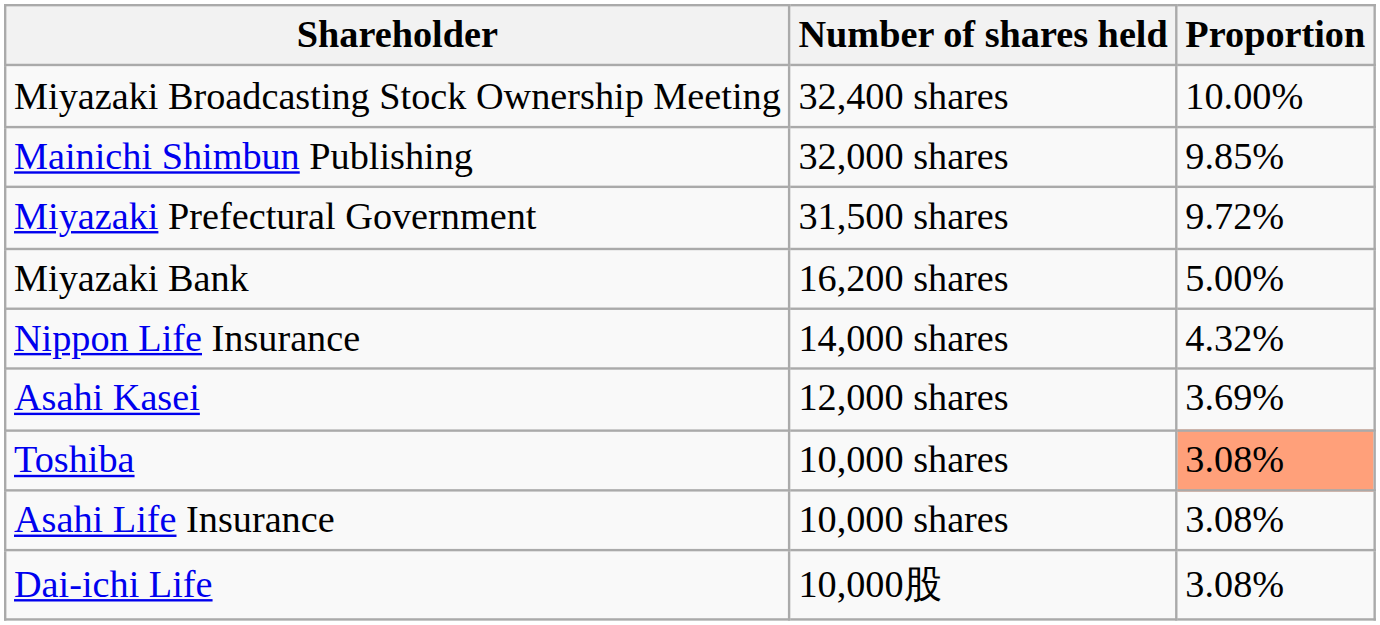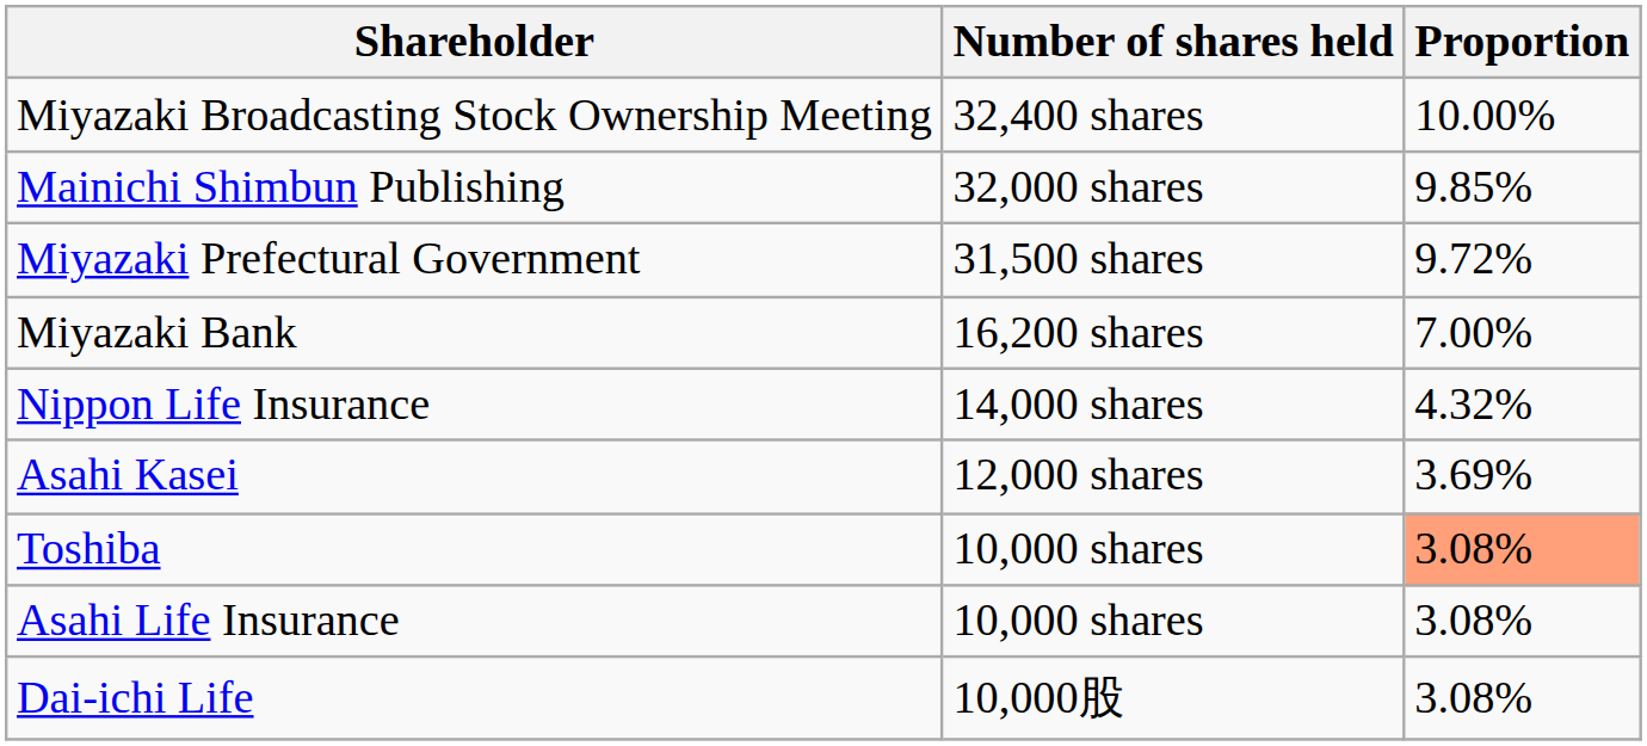 <table class="wikitable">
 <tr>
 <th>Shareholder</th>
 <th>Number of shares held</th>
 <th>Proportion</th>
 </tr>
 <tr>
 <td>Miyazaki Broadcasting Stock Ownership Meeting</td>
 <td>32,400 shares</td>
 <td>10.00%</td>
 </tr>
 <tr>
 <td><a href='#'>Mainichi Shimbun</a> Publishing</td>
 <td>32,000 shares</td>
 <td>9.85%</td>
 </tr>
 <tr>
 <td><a href='#'>Miyazaki</a> Prefectural Government</td>
 <td>31,500 shares</td>
 <td>9.72%</td>
 </tr>
 <tr>
 <td>Miyazaki Bank</td>
 <td>16,200 shares</td>
-<td>5.00%</td>
+<td>7.00%</td>
 </tr>
 <tr>
 <td><a href='#'>Nippon Life</a> Insurance</td>
 <td>14,000 shares</td>
 <td>4.32%</td>
 </tr>
 <tr>
 <td><a href='#'>Asahi Kasei</a></td>
 <td>12,000 shares</td>
 <td>3.69%</td>
 </tr>
 <tr>
 <td><a href='#'>Toshiba</a></td>
 <td>10,000 shares</td>
 <td style="background: lightsalmon;">3.08%</td>
 </tr>
 <tr>
 <td><a href='#'>Asahi Life</a> Insurance</td>
 <td>10,000 shares</td>
 <td>3.08%</td>
 </tr>
 <tr>
 <td><a href='#'>Dai-ichi Life</a></td>
 <td>10,000股</td>
 <td>3.08%</td>
 </tr>
 </table>
